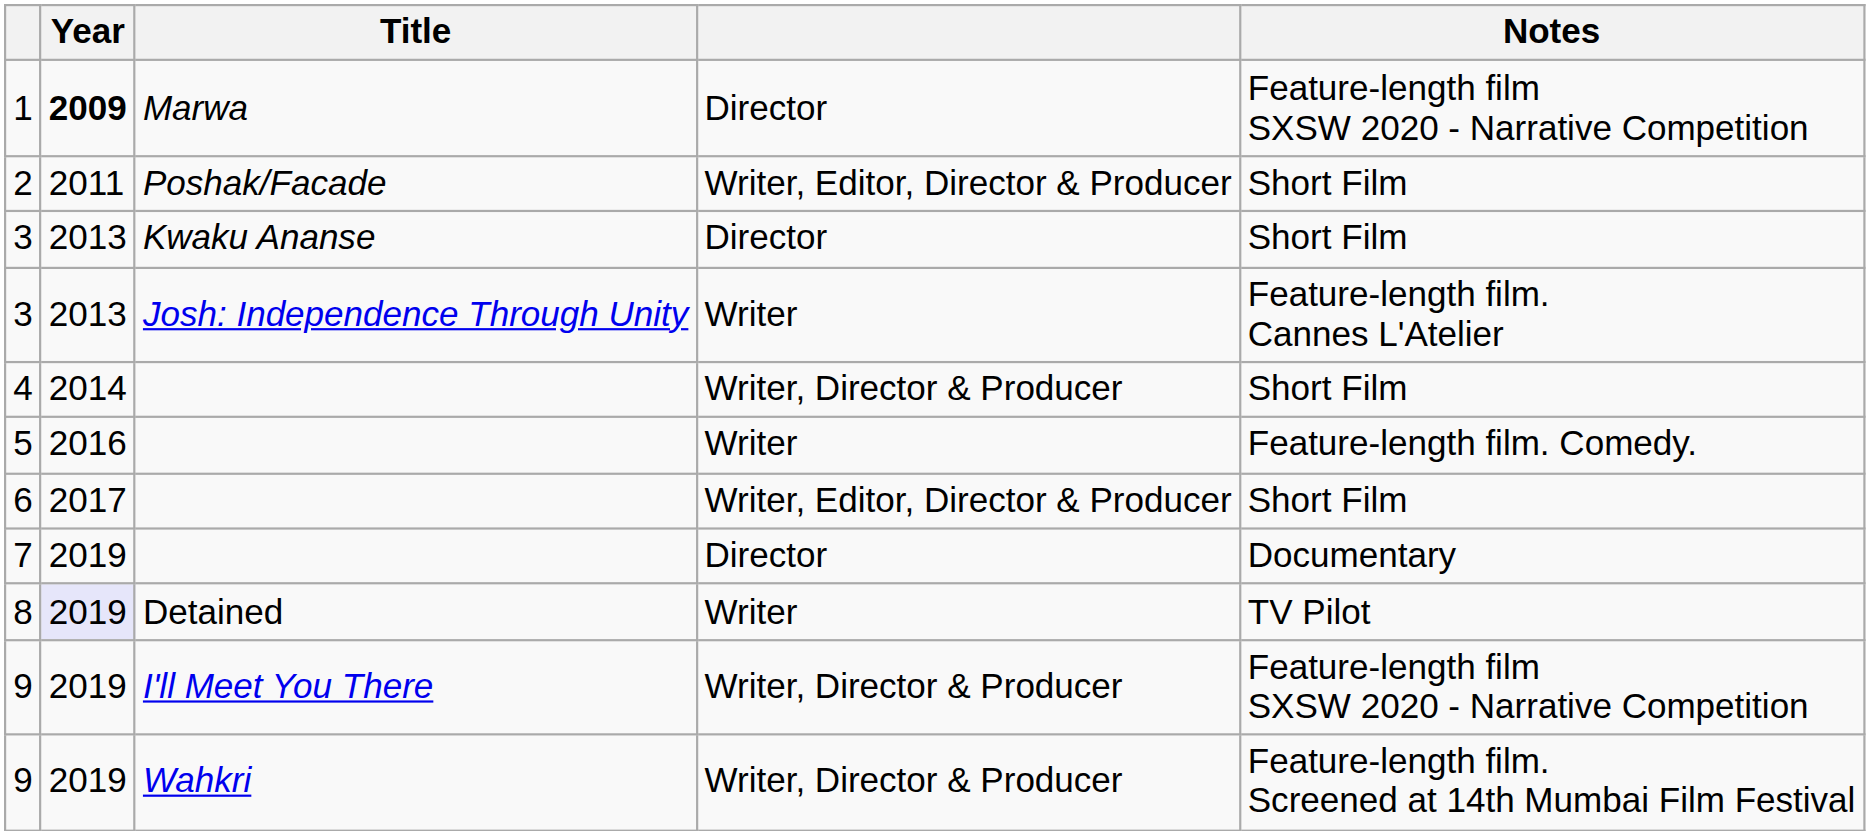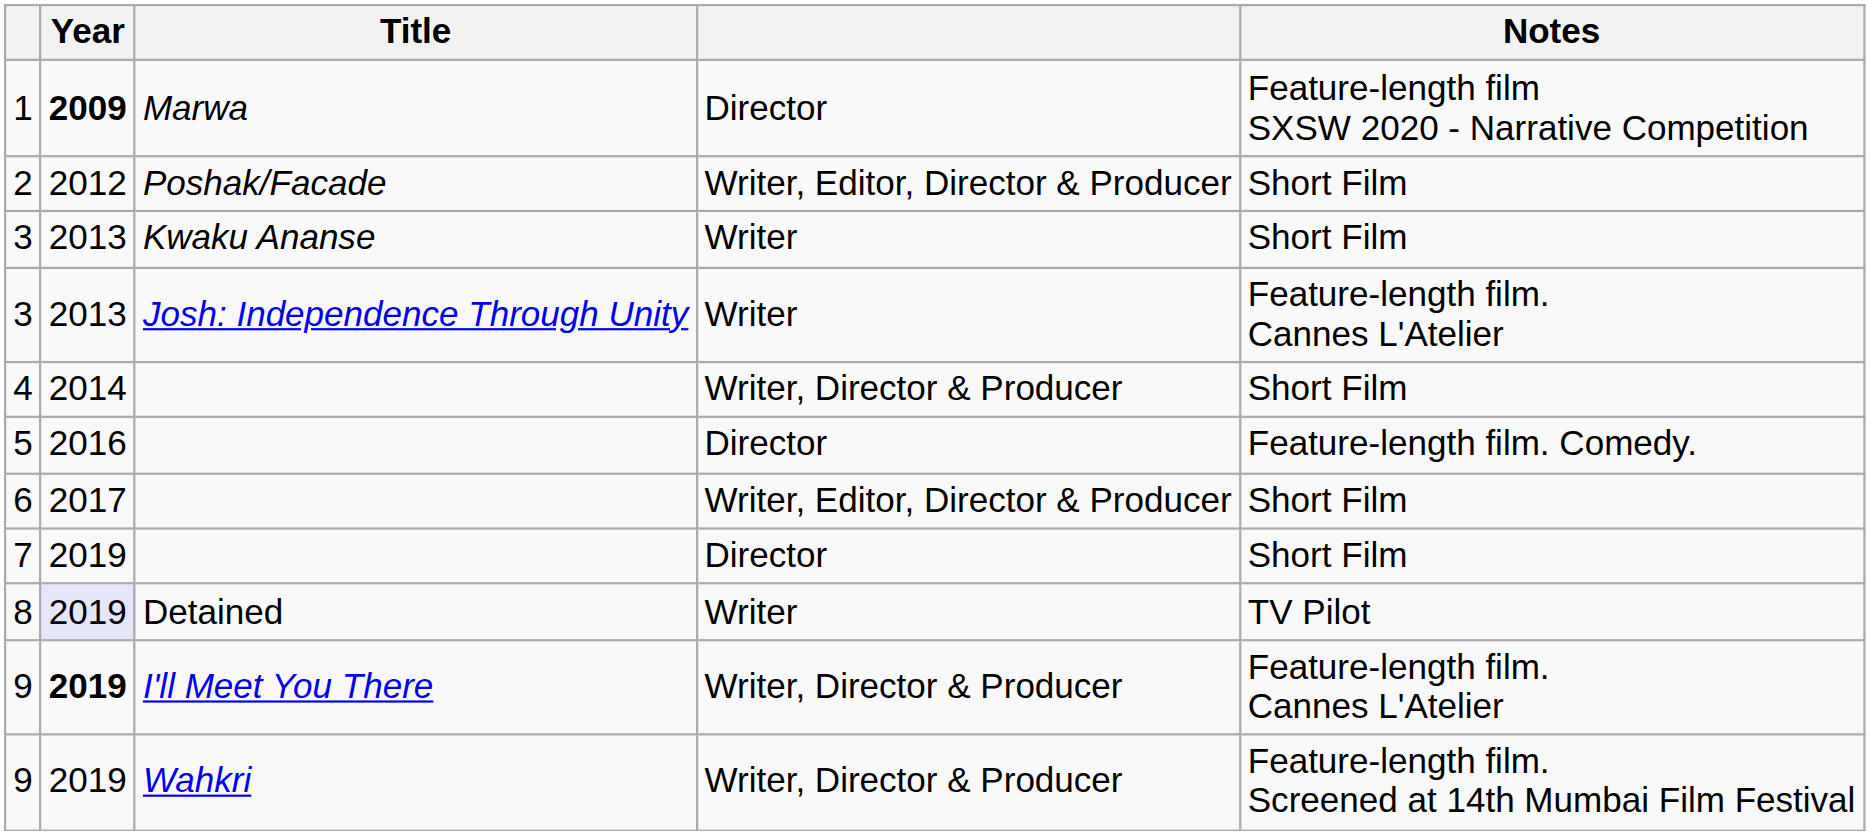 <table class="wikitable sortable">
 <tr>
 <th></th>
 <th>Year</th>
 <th>Title</th>
 <th></th>
 <th class="unsortable">Notes</th>
 </tr>
 <tr>
 <td>1</td>
 <td><strong>2009</strong></td>
 <td><em>Marwa</em></td>
 <td>Director</td>
 <td>Feature-length film<br>SXSW 2020 - Narrative Competition</td>
 </tr>
 <tr>
 <td>2</td>
-<td>2011</td>
+<td>2012</td>
 <td><em>Poshak/Facade</em></td>
 <td>Writer, Editor, Director & Producer</td>
 <td>Short Film</td>
 </tr>
 <tr>
 <td>3</td>
 <td>2013</td>
 <td><em>Kwaku Ananse</em></td>
-<td>Director</td>
+<td>Writer</td>
 <td>Short Film</td>
 </tr>
 <tr>
 <td>3</td>
 <td>2013</td>
 <td><em><a href='#'>Josh: Independence Through Unity</a></em></td>
 <td>Writer</td>
 <td>Feature-length film.<br>Cannes L'Atelier</td>
 </tr>
 <tr>
 <td>4</td>
 <td>2014</td>
 <td><em></em></td>
 <td>Writer, Director & Producer</td>
 <td>Short Film</td>
 </tr>
 <tr>
 <td>5</td>
 <td>2016</td>
 <td><em></em></td>
-<td>Writer</td>
+<td>Director</td>
 <td>Feature-length film. Comedy.</td>
 </tr>
 <tr>
 <td>6</td>
 <td>2017</td>
 <td><em></em></td>
 <td>Writer, Editor, Director & Producer</td>
 <td>Short Film</td>
 </tr>
 <tr>
 <td>7</td>
 <td>2019</td>
 <td><em></em></td>
 <td>Director</td>
-<td>Documentary</td>
+<td>Short Film</td>
 </tr>
 <tr>
 <td>8</td>
 <td style="background: lavender;">2019</td>
 <td>Detained</td>
 <td>Writer</td>
 <td>TV Pilot</td>
 </tr>
 <tr>
 <td>9</td>
-<td>2019</td>
+<td><strong>2019</strong></td>
 <td><a href='#'><em>I'll Meet You There</em></a></td>
 <td>Writer, Director & Producer</td>
-<td>Feature-length film<br>SXSW 2020 - Narrative Competition</td>
+<td>Feature-length film.<br>Cannes L'Atelier</td>
 </tr>
 <tr>
 <td>9</td>
 <td>2019</td>
 <td><a href='#'><em>Wahkri</em></a></td>
 <td>Writer, Director & Producer</td>
 <td>Feature-length film.<br>Screened at 14th Mumbai Film Festival</td>
 </tr>
 </table>
